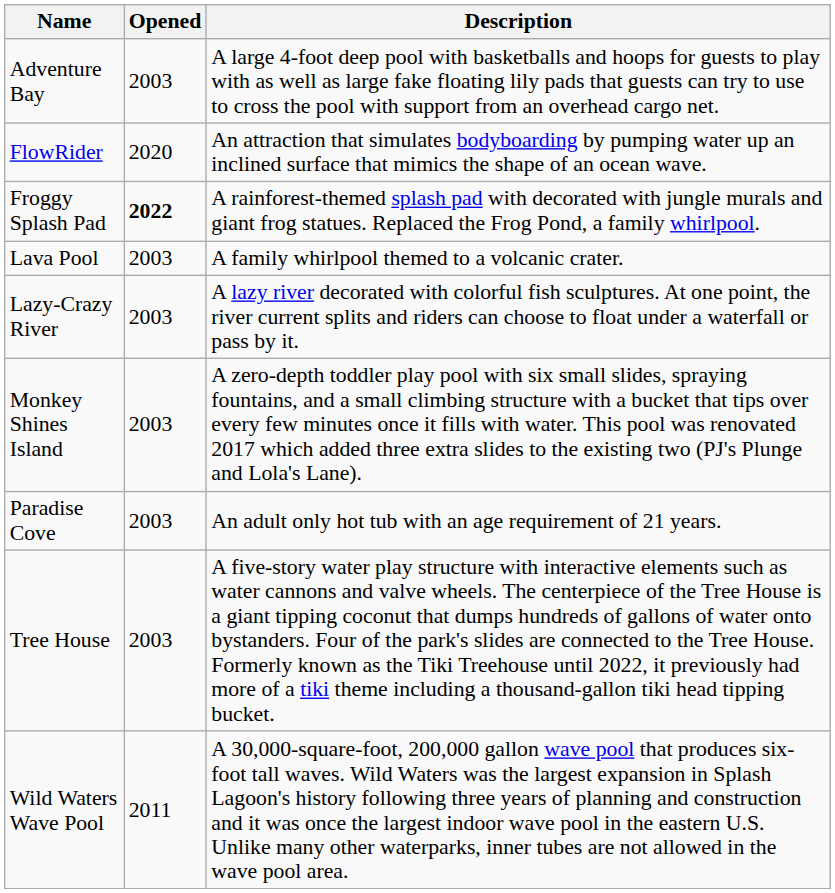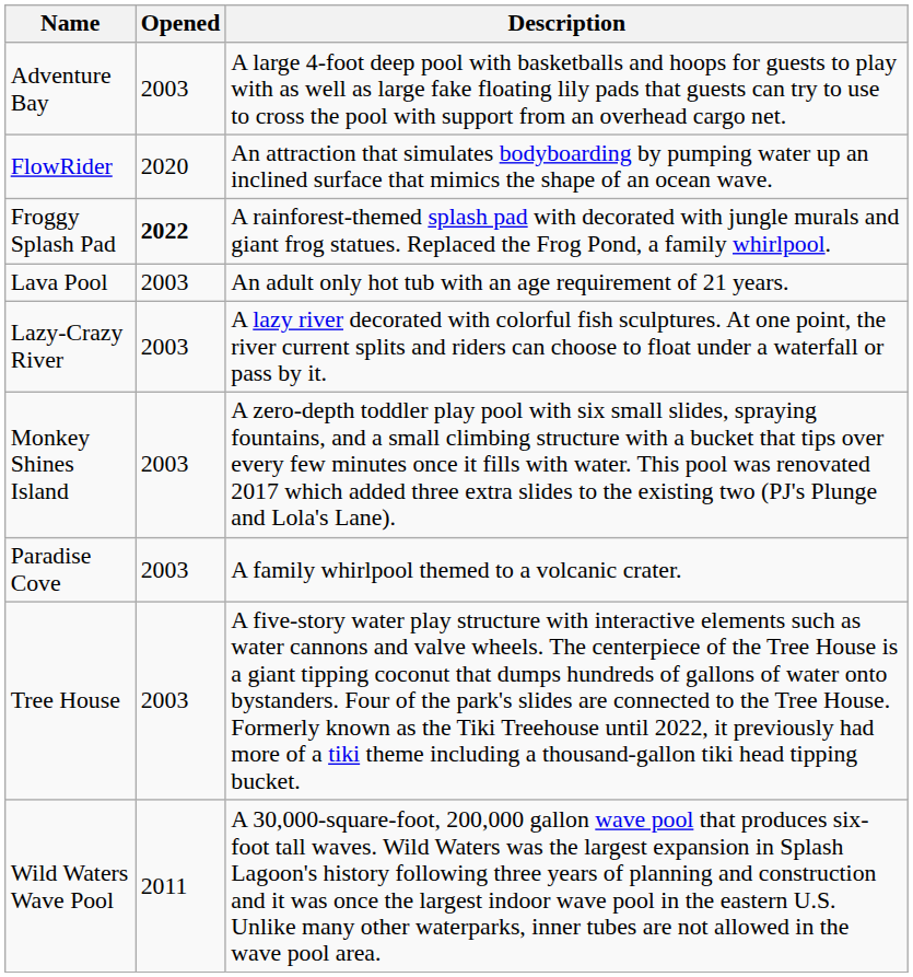 <table class="wikitable">
 <tr>
 <th>Name</th>
 <th>Opened</th>
 <th>Description</th>
 </tr>
 <tr>
 <td>Adventure Bay</td>
 <td>2003</td>
 <td>A large 4-foot deep pool with basketballs and hoops for guests to play with as well as large fake floating lily pads that guests can try to use to cross the pool with support from an overhead cargo net.</td>
 </tr>
 <tr>
 <td><a href='#'>FlowRider</a></td>
 <td>2020</td>
 <td>An attraction that simulates <a href='#'>bodyboarding</a> by pumping water up an inclined surface that mimics the shape of an ocean wave.</td>
 </tr>
 <tr>
 <td>Froggy Splash Pad</td>
 <td><strong>2022</strong></td>
 <td>A rainforest-themed <a href='#'>splash pad</a> with decorated with jungle murals and giant frog statues. Replaced the Frog Pond, a family <a href='#'>whirlpool</a>.</td>
 </tr>
 <tr>
 <td>Lava Pool</td>
 <td>2003</td>
-<td>A family whirlpool themed to a volcanic crater.</td>
+<td>An adult only hot tub with an age requirement of 21 years.</td>
 </tr>
 <tr>
 <td>Lazy-Crazy River</td>
 <td>2003</td>
 <td>A <a href='#'>lazy river</a> decorated with colorful fish sculptures. At one point, the river current splits and riders can choose to float under a waterfall or pass by it.</td>
 </tr>
 <tr>
 <td>Monkey Shines Island</td>
 <td>2003</td>
 <td>A zero-depth toddler play pool with six small slides, spraying fountains, and a small climbing structure with a bucket that tips over every few minutes once it fills with water. This pool was renovated 2017 which added three extra slides to the existing two (PJ's Plunge and Lola's Lane).</td>
 </tr>
 <tr>
 <td>Paradise Cove</td>
 <td>2003</td>
-<td>An adult only hot tub with an age requirement of 21 years.</td>
+<td>A family whirlpool themed to a volcanic crater.</td>
 </tr>
 <tr>
 <td>Tree House</td>
 <td>2003</td>
 <td>A five-story water play structure with interactive elements such as water cannons and valve wheels. The centerpiece of the Tree House is a giant tipping coconut that dumps hundreds of gallons of water onto bystanders. Four of the park's slides are connected to the Tree House. Formerly known as the Tiki Treehouse until 2022, it previously had more of a <a href='#'>tiki</a> theme including a thousand-gallon tiki head tipping bucket.</td>
 </tr>
 <tr>
 <td>Wild Waters Wave Pool</td>
 <td>2011</td>
 <td>A 30,000-square-foot, 200,000 gallon <a href='#'>wave pool</a> that produces six-foot tall waves. Wild Waters was the largest expansion in Splash Lagoon's history following three years of planning and construction and it was once the largest indoor wave pool in the eastern U.S. Unlike many other waterparks, inner tubes are not allowed in the wave pool area.</td>
 </tr>
 </table>
